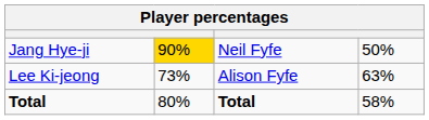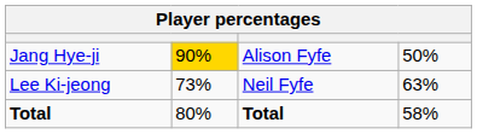 <table class="wikitable">
 <tr>
 <th colspan=4 width=400>Player percentages</th>
 </tr>
 <tr>
 <th colspan=2 width=200 style="white-space:nowrap;"></th>
 <th colspan=2 width=200 style="white-space:nowrap;"></th>
 </tr>
 <tr>
 <td><a href='#'>Jang Hye-ji</a></td>
 <td style="background: gold;">90%</td>
-<td><a href='#'>Neil Fyfe</a></td>
+<td><a href='#'>Alison Fyfe</a></td>
 <td>50%</td>
 </tr>
 <tr>
 <td><a href='#'>Lee Ki-jeong</a></td>
 <td>73%</td>
-<td><a href='#'>Alison Fyfe</a></td>
+<td><a href='#'>Neil Fyfe</a></td>
 <td>63%</td>
 </tr>
 <tr>
 <td><strong>Total</strong></td>
 <td>80%</td>
 <td><strong>Total</strong></td>
 <td>58%</td>
 </tr>
 </table>
